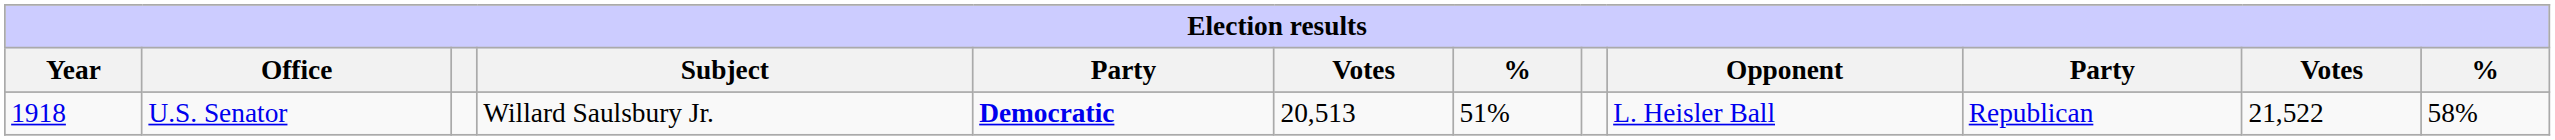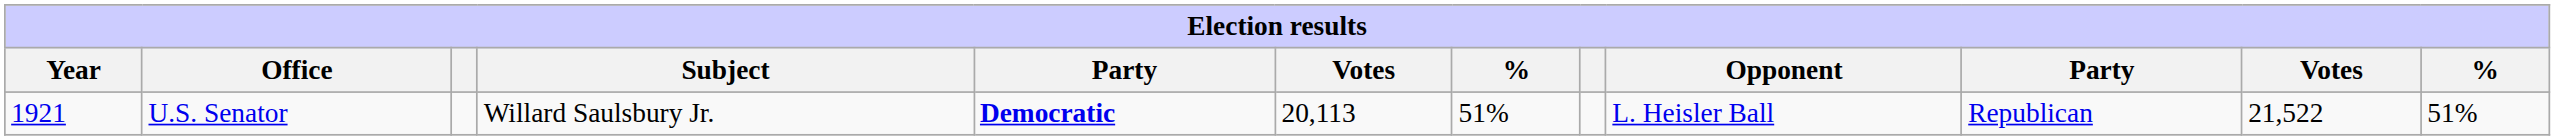 <table class=wikitable style="width: 94%" style="text-align: center;" align="center">
 <tr bgcolor=#cccccc>
 <th colspan=12 style="background: #ccccff;">Election results</th>
 </tr>
 <tr>
 <th><strong>Year</strong></th>
 <th><strong>Office</strong></th>
 <th></th>
 <th><strong>Subject</strong></th>
 <th><strong>Party</strong></th>
 <th><strong>Votes</strong></th>
 <th><strong>%</strong></th>
 <th></th>
 <th><strong>Opponent</strong></th>
 <th><strong>Party</strong></th>
 <th><strong>Votes</strong></th>
 <th><strong>%</strong></th>
 </tr>
 <tr>
-<td><a href='#'>1918</a></td>
+<td><a href='#'>1921</a></td>
 <td><a href='#'>U.S. Senator</a></td>
 <td></td>
 <td>Willard Saulsbury Jr.</td>
 <td><strong><a href='#'>Democratic</a></strong></td>
-<td>20,513</td>
+<td>20,113</td>
 <td>51%</td>
 <td></td>
 <td><a href='#'>L. Heisler Ball</a></td>
 <td><a href='#'>Republican</a></td>
 <td>21,522</td>
-<td>58%</td>
+<td>51%</td>
 </tr>
 </table>
